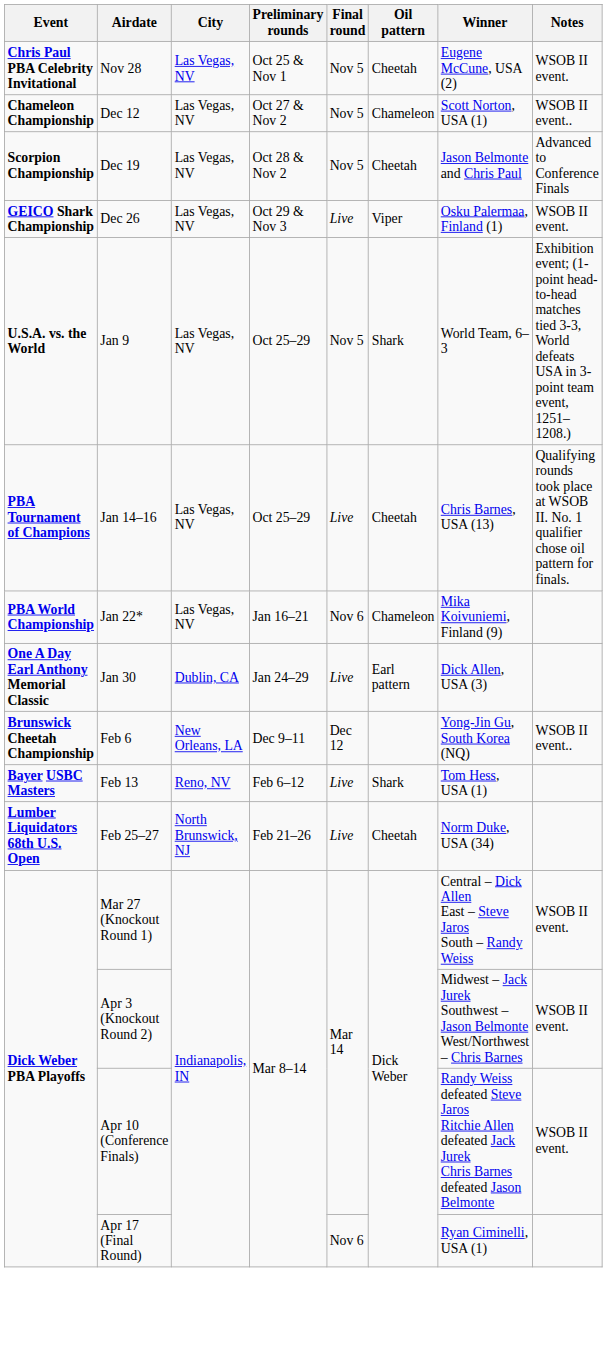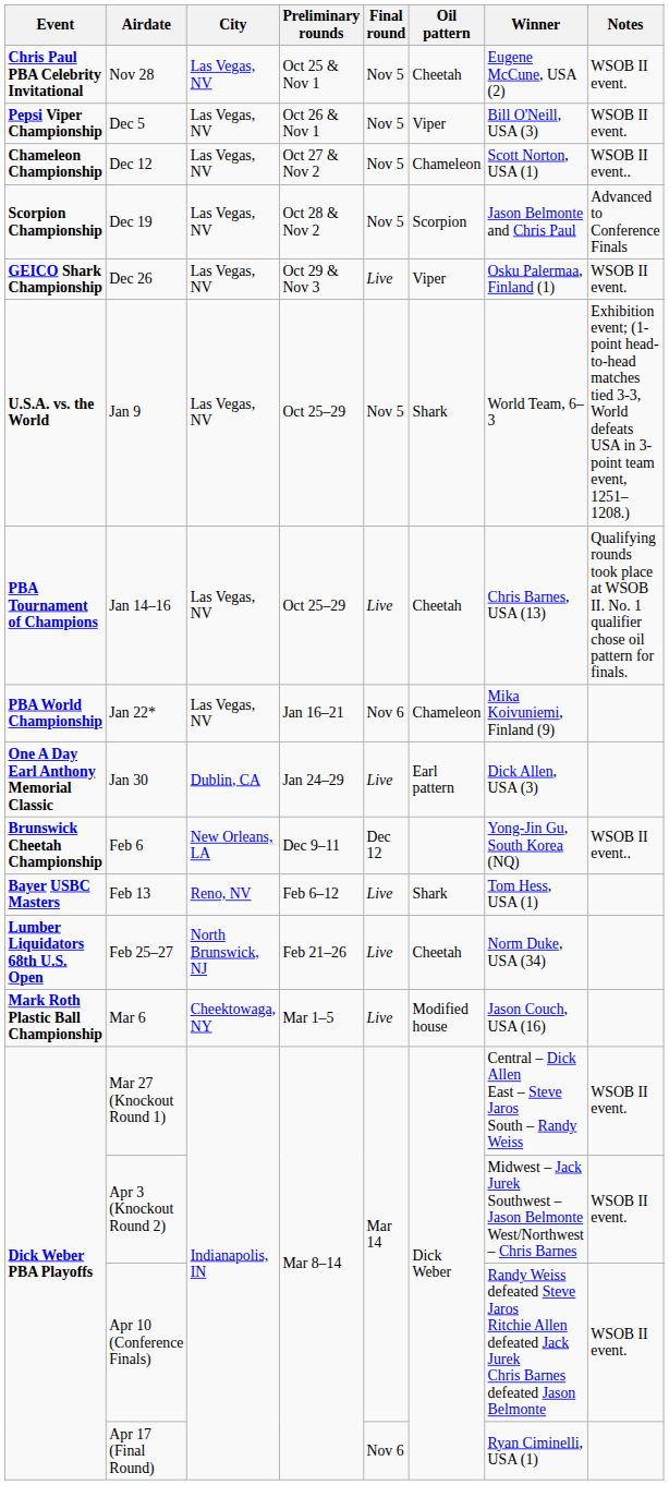 <table class="wikitable">
 <tr>
 <th>Event</th>
 <th>Airdate</th>
 <th>City</th>
 <th>Preliminary rounds</th>
 <th>Final round</th>
 <th>Oil pattern</th>
 <th>Winner</th>
 <th>Notes</th>
 </tr>
 <tr>
 <td><strong><a href='#'>Chris Paul</a> PBA Celebrity Invitational</strong></td>
 <td>Nov 28</td>
 <td><a href='#'>Las Vegas, NV</a></td>
 <td>Oct 25 & Nov 1</td>
 <td>Nov 5</td>
 <td>Cheetah</td>
 <td><a href='#'>Eugene McCune</a>, USA (2)</td>
 <td>WSOB II event.</td>
 </tr>
 <tr>
+<td><strong><a href='#'>Pepsi</a> Viper Championship</strong></td>
+<td>Dec 5</td>
+<td>Las Vegas, NV</td>
+<td>Oct 26 & Nov 1</td>
+<td>Nov 5</td>
+<td>Viper</td>
+<td><a href='#'>Bill O'Neill</a>, USA (3)</td>
+<td>WSOB II event.</td>
+</tr>
+<tr>
 <td><strong>Chameleon Championship</strong></td>
 <td>Dec 12</td>
 <td>Las Vegas, NV</td>
 <td>Oct 27 & Nov 2</td>
 <td>Nov 5</td>
 <td>Chameleon</td>
 <td><a href='#'>Scott Norton</a>, USA (1)</td>
 <td>WSOB II event..</td>
 </tr>
 <tr>
 <td><strong>Scorpion Championship</strong></td>
 <td>Dec 19</td>
 <td>Las Vegas, NV</td>
 <td>Oct 28 & Nov 2</td>
 <td>Nov 5</td>
-<td>Cheetah</td>
+<td>Scorpion</td>
 <td><a href='#'>Jason Belmonte</a> and <a href='#'>Chris Paul</a></td>
 <td>Advanced to Conference Finals</td>
 </tr>
 <tr>
 <td><strong><a href='#'>GEICO</a> Shark Championship</strong></td>
 <td>Dec 26</td>
 <td>Las Vegas, NV</td>
 <td>Oct 29 & Nov 3</td>
 <td><em>Live</em></td>
 <td>Viper</td>
 <td><a href='#'>Osku Palermaa</a>, <a href='#'>Finland</a> (1)</td>
 <td>WSOB II event.</td>
 </tr>
 <tr>
 <td><strong>U.S.A. vs. the World</strong></td>
 <td>Jan 9</td>
 <td>Las Vegas, NV</td>
 <td>Oct 25–29</td>
 <td>Nov 5</td>
 <td>Shark</td>
 <td>World Team, 6–3</td>
 <td>Exhibition event; (1-point head-to-head matches tied 3-3,<br>World defeats USA in 3-point team event, 1251–1208.)</td>
 </tr>
 <tr>
 <td><strong><a href='#'>PBA Tournament of Champions</a></strong></td>
 <td>Jan 14–16</td>
 <td>Las Vegas, NV</td>
 <td>Oct 25–29</td>
 <td><em>Live</em></td>
 <td>Cheetah</td>
 <td><a href='#'>Chris Barnes</a>, USA (13)</td>
 <td>Qualifying rounds took place at WSOB II. No. 1 qualifier chose oil pattern for finals.</td>
 </tr>
 <tr>
 <td><strong><a href='#'>PBA World Championship</a></strong></td>
 <td>Jan 22*</td>
 <td>Las Vegas, NV</td>
 <td>Jan 16–21</td>
 <td>Nov 6</td>
 <td>Chameleon</td>
 <td><a href='#'>Mika Koivuniemi</a>, Finland (9)</td>
 <td></td>
 </tr>
 <tr>
 <td><strong><a href='#'>One A Day</a> <a href='#'>Earl Anthony</a> Memorial Classic</strong></td>
 <td>Jan 30</td>
 <td><a href='#'>Dublin, CA</a></td>
 <td>Jan 24–29</td>
 <td><em>Live</em></td>
 <td>Earl pattern</td>
 <td><a href='#'>Dick Allen</a>, USA (3)</td>
 <td></td>
 </tr>
 <tr>
 <td><strong><a href='#'>Brunswick</a> Cheetah Championship</strong></td>
 <td>Feb 6</td>
 <td><a href='#'>New Orleans, LA</a></td>
 <td>Dec 9–11</td>
 <td>Dec 12</td>
 <td></td>
 <td><a href='#'>Yong-Jin Gu</a>, <a href='#'>South Korea</a> (NQ)</td>
 <td>WSOB II event..</td>
 </tr>
 <tr>
 <td><strong><a href='#'>Bayer</a> <a href='#'>USBC Masters</a></strong></td>
 <td>Feb 13</td>
 <td><a href='#'>Reno, NV</a></td>
 <td>Feb 6–12</td>
 <td><em>Live</em></td>
 <td>Shark</td>
 <td><a href='#'>Tom Hess</a>, USA (1)</td>
 <td></td>
 </tr>
 <tr>
 <td><strong><a href='#'>Lumber Liquidators 68th U.S. Open</a></strong></td>
 <td>Feb 25–27</td>
 <td><a href='#'>North Brunswick, NJ</a></td>
 <td>Feb 21–26</td>
 <td><em>Live</em></td>
 <td>Cheetah</td>
 <td><a href='#'>Norm Duke</a>, USA (34)</td>
 <td></td>
 </tr>
 <tr>
+<td><strong><a href='#'>Mark Roth</a> Plastic Ball Championship</strong></td>
+<td>Mar 6</td>
+<td><a href='#'>Cheektowaga, NY</a></td>
+<td>Mar 1–5</td>
+<td><em>Live</em></td>
+<td>Modified house</td>
+<td><a href='#'>Jason Couch</a>, USA (16)</td>
+<td></td>
+</tr>
+<tr>
 <td rowspan=4><strong><a href='#'>Dick Weber</a> PBA Playoffs</strong></td>
 <td>Mar 27<br>(Knockout<br>Round 1)</td>
 <td rowspan=4><a href='#'>Indianapolis, IN</a></td>
 <td rowspan=4>Mar 8–14</td>
 <td rowspan=3>Mar 14</td>
 <td rowspan=4>Dick Weber</td>
 <td>Central – <a href='#'>Dick Allen</a><br>East – <a href='#'>Steve Jaros</a><br>South – <a href='#'>Randy Weiss</a></td>
 <td>WSOB II event.</td>
 </tr>
 <tr>
 <td>Apr 3<br>(Knockout<br>Round 2)</td>
 <td>Midwest – <a href='#'>Jack Jurek</a> <br>Southwest – <a href='#'>Jason Belmonte</a> <br>West/Northwest – <a href='#'>Chris Barnes</a></td>
 <td>WSOB II event.</td>
 </tr>
 <tr>
 <td>Apr 10<br>(Conference<br>Finals)</td>
 <td><a href='#'>Randy Weiss</a> defeated <a href='#'>Steve Jaros</a><br><a href='#'>Ritchie Allen</a> defeated <a href='#'>Jack Jurek</a><br><a href='#'>Chris Barnes</a> defeated <a href='#'>Jason Belmonte</a></td>
 <td>WSOB II event.</td>
 </tr>
 <tr>
 <td>Apr 17<br>(Final Round)</td>
 <td>Nov 6</td>
 <td><a href='#'>Ryan Ciminelli</a>, USA (1)</td>
 <td></td>
 </tr>
 </table>
